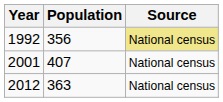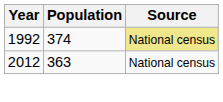 <table class="wikitable">
 <tr>
 <th>Year</th>
 <th>Population</th>
 <th>Source</th>
 </tr>
 <tr>
 <td>1992</td>
-<td>356</td>
+<td>374</td>
 <td style="background: khaki;"><small>National census</small></td>
-</tr>
-<tr>
-<td>2001</td>
-<td>407</td>
-<td><small>National census</small></td>
 </tr>
 <tr>
 <td>2012</td>
 <td>363</td>
 <td><small>National census</small></td>
 </tr>
 </table>
